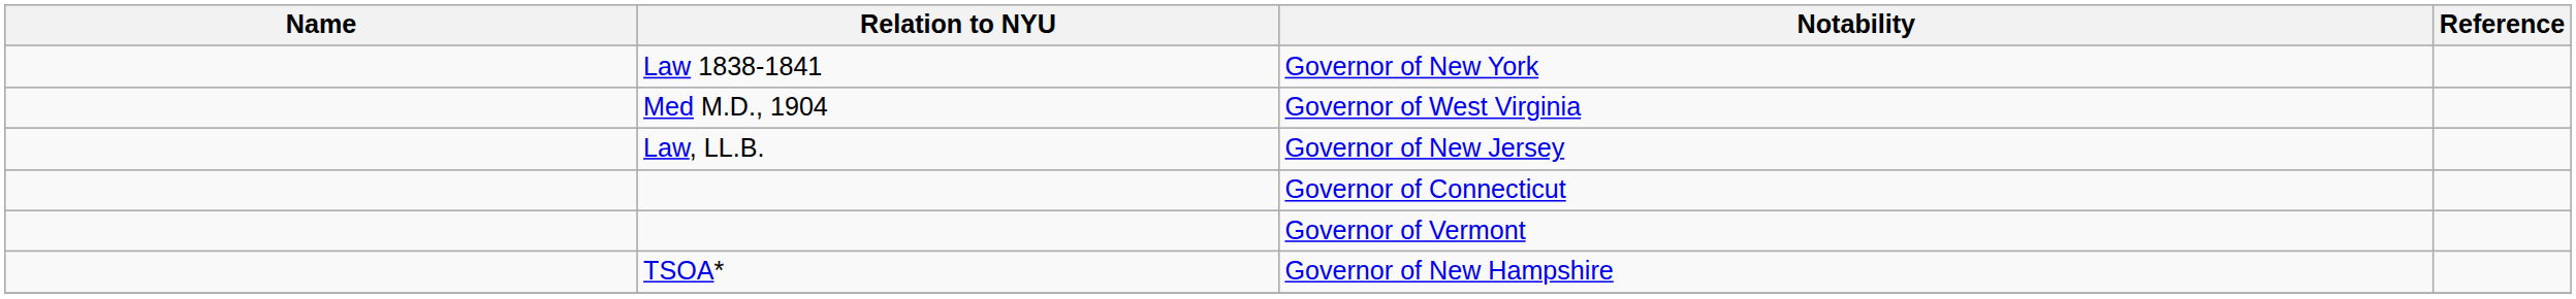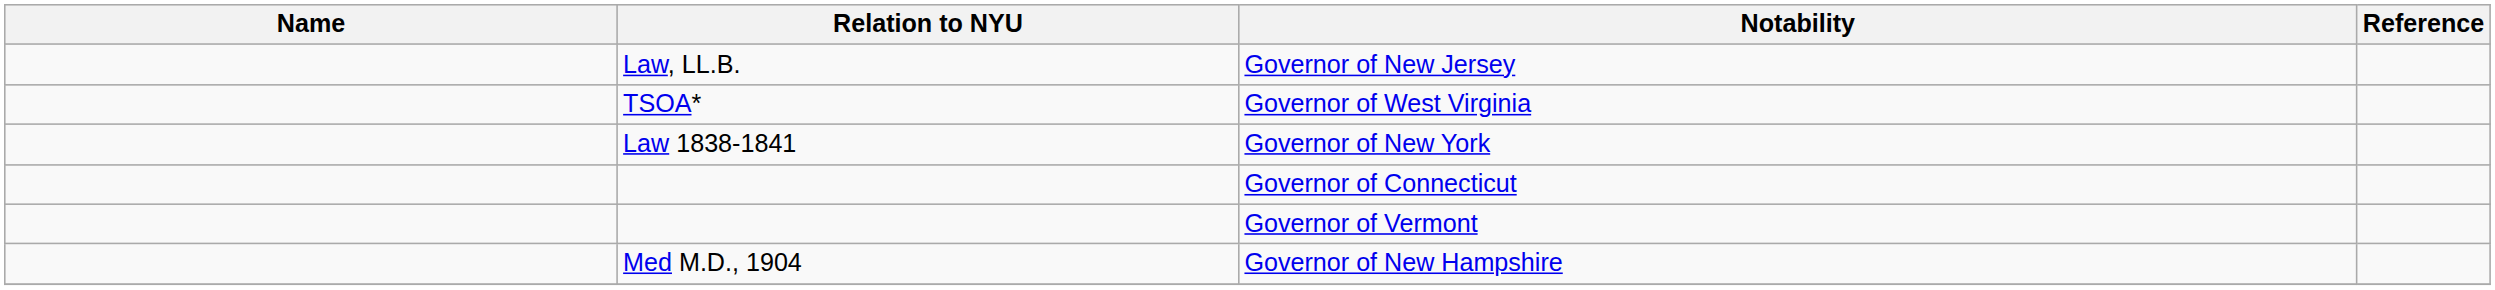 <table class="wikitable sortable" style="width:100%">
 <tr>
 <th style="width:*;">Name</th>
 <th style="width:25%;">Relation to NYU</th>
 <th style="width:45%;">Notability</th>
 <th style="width:5%;" class="unsortable">Reference</th>
 </tr>
 <tr>
 <td></td>
-<td><a href='#'>Law</a> 1838-1841</td>
-<td><a href='#'>Governor of New York</a></td>
+<td><a href='#'>Law</a>, LL.B.</td>
+<td><a href='#'>Governor of New Jersey</a></td>
 <td style="text-align:center;"></td>
 </tr>
 <tr>
 <td></td>
-<td><a href='#'>Med</a> M.D., 1904</td>
+<td><a href='#'>TSOA</a>*</td>
 <td><a href='#'>Governor of West Virginia</a></td>
 <td style="text-align:center;"></td>
 </tr>
 <tr>
 <td></td>
-<td><a href='#'>Law</a>, LL.B.</td>
-<td><a href='#'>Governor of New Jersey</a></td>
+<td><a href='#'>Law</a> 1838-1841</td>
+<td><a href='#'>Governor of New York</a></td>
 <td style="text-align:center;"></td>
 </tr>
 <tr>
 <td></td>
 <td></td>
 <td><a href='#'>Governor of Connecticut</a></td>
 <td style="text-align:center;"></td>
 </tr>
 <tr>
 <td></td>
 <td></td>
 <td><a href='#'>Governor of Vermont</a></td>
 <td style="text-align:center;"></td>
 </tr>
 <tr>
 <td></td>
-<td><a href='#'>TSOA</a>*</td>
+<td><a href='#'>Med</a> M.D., 1904</td>
 <td><a href='#'>Governor of New Hampshire</a></td>
 <td style="text-align:center;"></td>
 </tr>
 <tr>
 </tr>
 </table>
